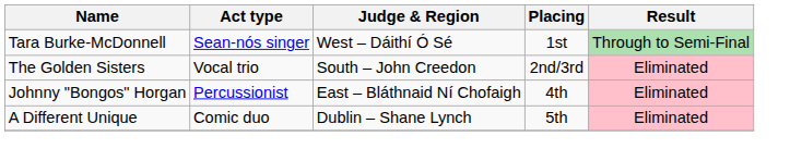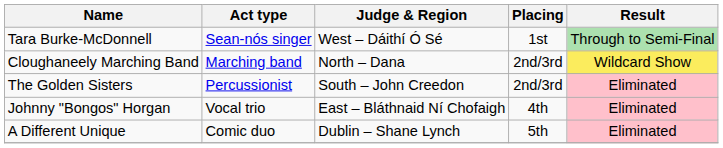 <table class="wikitable">
 <tr>
 <th>Name</th>
 <th>Act type</th>
 <th>Judge & Region</th>
 <th>Placing</th>
 <th>Result</th>
 </tr>
 <tr>
 <td>Tara Burke-McDonnell</td>
 <td><a href='#'>Sean-nós singer</a></td>
 <td>West – Dáithí Ó Sé</td>
 <td style="text-align:center;">1st</td>
 <td style="background:#ACE1AF;" align="center">Through to Semi-Final</td>
 </tr>
 <tr>
+<td>Cloughaneely Marching Band</td>
+<td><a href='#'>Marching band</a></td>
+<td>North – Dana</td>
+<td style="text-align:center;">2nd/3rd</td>
+<td style="background:#FBEC5D;" align="center">Wildcard Show</td>
+</tr>
+<tr>
 <td>The Golden Sisters</td>
-<td>Vocal trio</td>
+<td><a href='#'>Percussionist</a></td>
 <td>South – John Creedon</td>
 <td style="text-align:center;">2nd/3rd</td>
 <td style="background:pink" align="center">Eliminated</td>
 </tr>
 <tr>
 <td>Johnny "Bongos" Horgan</td>
-<td><a href='#'>Percussionist</a></td>
+<td>Vocal trio</td>
 <td>East – Bláthnaid Ní Chofaigh</td>
 <td style="text-align:center;">4th</td>
 <td style="background:pink" align="center">Eliminated</td>
 </tr>
 <tr>
 <td>A Different Unique</td>
 <td>Comic duo</td>
 <td>Dublin – Shane Lynch</td>
 <td style="text-align:center;">5th</td>
 <td style="background:pink" align="center">Eliminated</td>
 </tr>
 <tr>
 </tr>
 </table>
